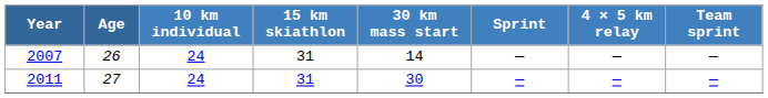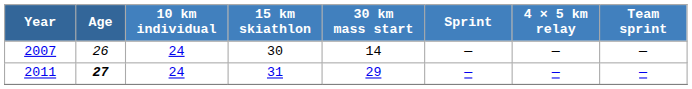 <table class="wikitable" style="font-size:95%; text-align:center; border:grey solid 1px; border-collapse:collapse; background:#ffffff;">
 <tr>
 <th style="background-color:#369; color:white; width:60px;"> Year </th>
 <th style="background-color:#369; color:white; width:40px;"> Age </th>
 <th style="background-color:#4180be; color:white; width:75px;"> 10 km <br> individual </th>
 <th style="background-color:#4180be; color:white; width:75px;"> 15 km <br> skiathlon </th>
 <th style="background-color:#4180be; color:white; width:75px;"> 30 km <br> mass start </th>
 <th style="background-color:#4180be; color:white; width:75px;"> Sprint </th>
 <th style="background-color:#4180be; color:white; width:75px;"> 4 × 5 km <br> relay </th>
 <th style="background-color:#4180be; color:white; width:75px;"> Team <br> sprint </th>
 </tr>
 <tr>
 <td><a href='#'>2007</a></td>
 <td><em>26</em></td>
 <td><a href='#'>24</a></td>
-<td>31</td>
+<td>30</td>
 <td>14</td>
 <td>—</td>
 <td>—</td>
 <td>—</td>
 </tr>
 <tr>
 <td><a href='#'>2011</a></td>
-<td><em>27</em></td>
+<td><strong><em>27</em></strong></td>
 <td><a href='#'>24</a></td>
 <td><a href='#'>31</a></td>
-<td><a href='#'>30</a></td>
+<td><a href='#'>29</a></td>
 <td><a href='#'>—</a></td>
 <td><a href='#'>—</a></td>
 <td><a href='#'>—</a></td>
 </tr>
 <tr>
 </tr>
 </table>
